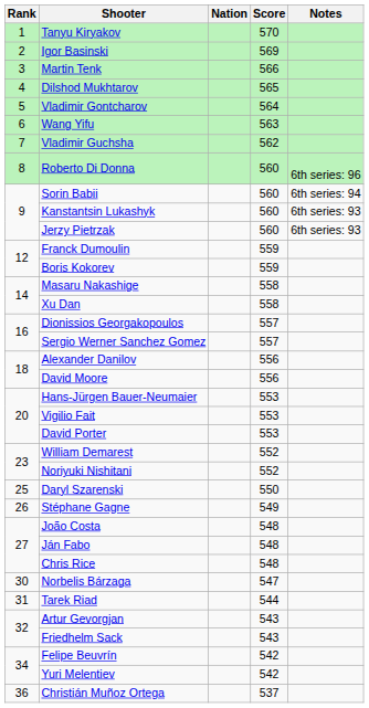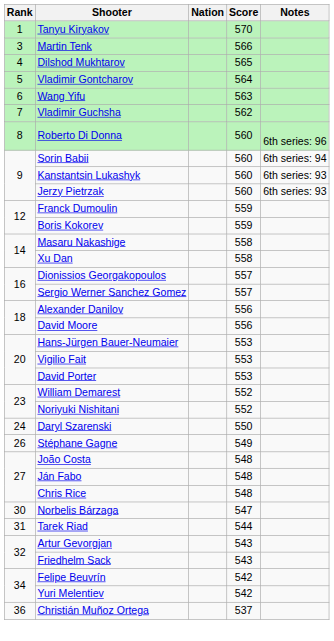 <table class="wikitable sortable" style="text-align: center">
 <tr>
 <th>Rank</th>
 <th>Shooter</th>
 <th>Nation</th>
 <th>Score</th>
 <th>Notes</th>
 </tr>
 <tr bgcolor=#bbf3bb>
 <td>1</td>
 <td align=left><a href='#'>Tanyu Kiryakov</a></td>
 <td align=left></td>
 <td>570</td>
-<td></td>
-</tr>
-<tr bgcolor=#bbf3bb>
-<td>2</td>
-<td align=left><a href='#'>Igor Basinski</a></td>
-<td align=left></td>
-<td>569</td>
 <td></td>
 </tr>
 <tr bgcolor=#bbf3bb>
 <td>3</td>
 <td align=left><a href='#'>Martin Tenk</a></td>
 <td align=left></td>
 <td>566</td>
 <td></td>
 </tr>
 <tr bgcolor=#bbf3bb>
 <td>4</td>
 <td align=left><a href='#'>Dilshod Mukhtarov</a></td>
 <td align=left></td>
 <td>565</td>
 <td></td>
 </tr>
 <tr bgcolor=#bbf3bb>
 <td>5</td>
 <td align=left><a href='#'>Vladimir Gontcharov</a></td>
 <td align=left></td>
 <td>564</td>
 <td></td>
 </tr>
 <tr bgcolor=#bbf3bb>
 <td>6</td>
 <td align=left><a href='#'>Wang Yifu</a></td>
 <td align=left></td>
 <td>563</td>
 <td></td>
 </tr>
 <tr bgcolor=#bbf3bb>
 <td>7</td>
 <td align=left><a href='#'>Vladimir Guchsha</a></td>
 <td align=left></td>
 <td>562</td>
 <td></td>
 </tr>
 <tr bgcolor=#bbf3bb>
 <td>8</td>
 <td align=left><a href='#'>Roberto Di Donna</a></td>
 <td align=left></td>
 <td>560</td>
 <td><br>6th series: 96</td>
 </tr>
 <tr>
 <td rowspan=3>9</td>
 <td align=left><a href='#'>Sorin Babii</a></td>
 <td align=left></td>
 <td>560</td>
 <td>6th series: 94</td>
 </tr>
 <tr>
 <td align=left><a href='#'>Kanstantsin Lukashyk</a></td>
 <td align=left></td>
 <td>560</td>
 <td>6th series: 93</td>
 </tr>
 <tr>
 <td align=left><a href='#'>Jerzy Pietrzak</a></td>
 <td align=left></td>
 <td>560</td>
 <td>6th series: 93</td>
 </tr>
 <tr>
 <td rowspan=2>12</td>
 <td align=left><a href='#'>Franck Dumoulin</a></td>
 <td align=left></td>
 <td>559</td>
 <td></td>
 </tr>
 <tr>
 <td align=left><a href='#'>Boris Kokorev</a></td>
 <td align=left></td>
 <td>559</td>
 <td></td>
 </tr>
 <tr>
 <td rowspan=2>14</td>
 <td align=left><a href='#'>Masaru Nakashige</a></td>
 <td align=left></td>
 <td>558</td>
 <td></td>
 </tr>
 <tr>
 <td align=left><a href='#'>Xu Dan</a></td>
 <td align=left></td>
 <td>558</td>
 <td></td>
 </tr>
 <tr>
 <td rowspan=2>16</td>
 <td align=left><a href='#'>Dionissios Georgakopoulos</a></td>
 <td align=left></td>
 <td>557</td>
 <td></td>
 </tr>
 <tr>
 <td align=left><a href='#'>Sergio Werner Sanchez Gomez</a></td>
 <td align=left></td>
 <td>557</td>
 <td></td>
 </tr>
 <tr>
 <td rowspan=2>18</td>
 <td align=left><a href='#'>Alexander Danilov</a></td>
 <td align=left></td>
 <td>556</td>
 <td></td>
 </tr>
 <tr>
 <td align=left><a href='#'>David Moore</a></td>
 <td align=left></td>
 <td>556</td>
 <td></td>
 </tr>
 <tr>
 <td rowspan=3>20</td>
 <td align=left><a href='#'>Hans-Jürgen Bauer-Neumaier</a></td>
 <td align=left></td>
 <td>553</td>
 <td></td>
 </tr>
 <tr>
 <td align=left><a href='#'>Vigilio Fait</a></td>
 <td align=left></td>
 <td>553</td>
 <td></td>
 </tr>
 <tr>
 <td align=left><a href='#'>David Porter</a></td>
 <td align=left></td>
 <td>553</td>
 <td></td>
 </tr>
 <tr>
 <td rowspan=2>23</td>
 <td align=left><a href='#'>William Demarest</a></td>
 <td align=left></td>
 <td>552</td>
 <td></td>
 </tr>
 <tr>
 <td align=left><a href='#'>Noriyuki Nishitani</a></td>
 <td align=left></td>
 <td>552</td>
 <td></td>
 </tr>
 <tr>
-<td>25</td>
+<td>24</td>
 <td align=left><a href='#'>Daryl Szarenski</a></td>
 <td align=left></td>
 <td>550</td>
 <td></td>
 </tr>
 <tr>
 <td>26</td>
 <td align=left><a href='#'>Stéphane Gagne</a></td>
 <td align=left></td>
 <td>549</td>
 <td></td>
 </tr>
 <tr>
 <td rowspan=3>27</td>
 <td align=left><a href='#'>João Costa</a></td>
 <td align=left></td>
 <td>548</td>
 <td></td>
 </tr>
 <tr>
 <td align=left><a href='#'>Ján Fabo</a></td>
 <td align=left></td>
 <td>548</td>
 <td></td>
 </tr>
 <tr>
 <td align=left><a href='#'>Chris Rice</a></td>
 <td align=left></td>
 <td>548</td>
 <td></td>
 </tr>
 <tr>
 <td>30</td>
 <td align=left><a href='#'>Norbelis Bárzaga</a></td>
 <td align=left></td>
 <td>547</td>
 <td></td>
 </tr>
 <tr>
 <td>31</td>
 <td align=left><a href='#'>Tarek Riad</a></td>
 <td align=left></td>
 <td>544</td>
 <td></td>
 </tr>
 <tr>
 <td rowspan=2>32</td>
 <td align=left><a href='#'>Artur Gevorgjan</a></td>
 <td align=left></td>
 <td>543</td>
 <td></td>
 </tr>
 <tr>
 <td align=left><a href='#'>Friedhelm Sack</a></td>
 <td align=left></td>
 <td>543</td>
 <td></td>
 </tr>
 <tr>
 <td rowspan=2>34</td>
 <td align=left><a href='#'>Felipe Beuvrín</a></td>
 <td align=left></td>
 <td>542</td>
 <td></td>
 </tr>
 <tr>
 <td align=left><a href='#'>Yuri Melentiev</a></td>
 <td align=left></td>
 <td>542</td>
 <td></td>
 </tr>
 <tr>
 <td>36</td>
 <td align=left><a href='#'>Christián Muñoz Ortega</a></td>
 <td align=left></td>
 <td>537</td>
 <td></td>
 </tr>
 </table>
